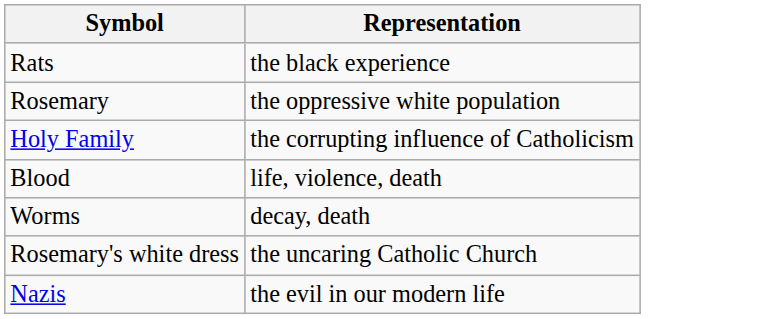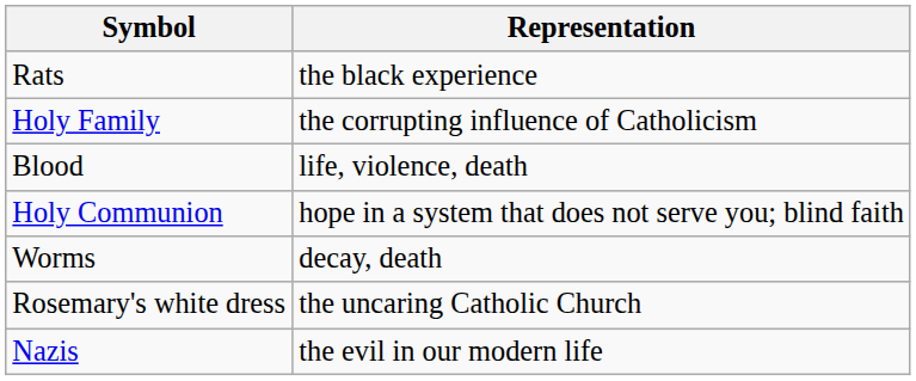 <table class="wikitable">
 <tr>
 <th>Symbol</th>
 <th>Representation</th>
 </tr>
 <tr>
 <td>Rats</td>
 <td>the black experience</td>
 </tr>
 <tr>
-<td>Rosemary</td>
-<td>the oppressive white population</td>
-</tr>
-<tr>
 <td><a href='#'>Holy Family</a></td>
 <td>the corrupting influence of Catholicism</td>
 </tr>
 <tr>
 <td>Blood</td>
 <td>life, violence, death</td>
+</tr>
+<tr>
+<td><a href='#'>Holy Communion</a></td>
+<td>hope in a system that does not serve you; blind faith</td>
 </tr>
 <tr>
 <td>Worms</td>
 <td>decay, death</td>
 </tr>
 <tr>
 <td>Rosemary's white dress</td>
 <td>the uncaring Catholic Church</td>
 </tr>
 <tr>
 <td><a href='#'>Nazis</a></td>
 <td>the evil in our modern life</td>
 </tr>
 </table>
